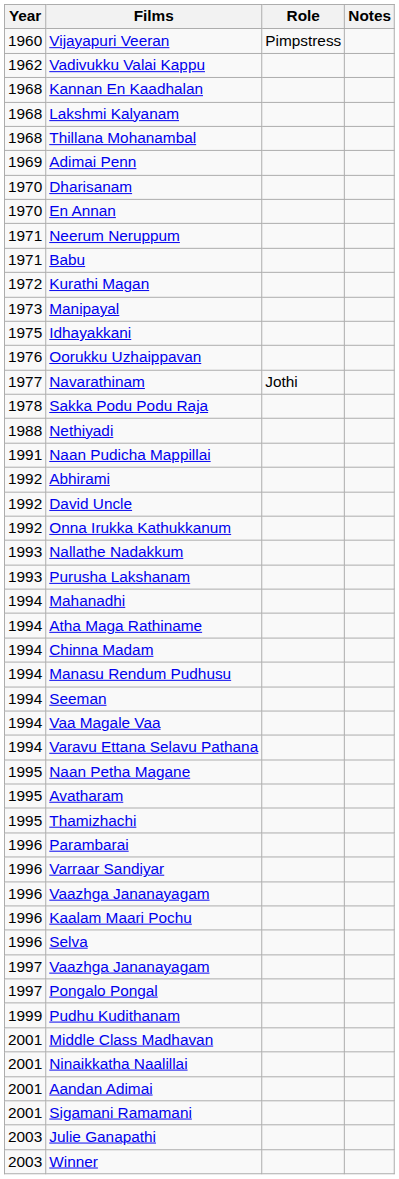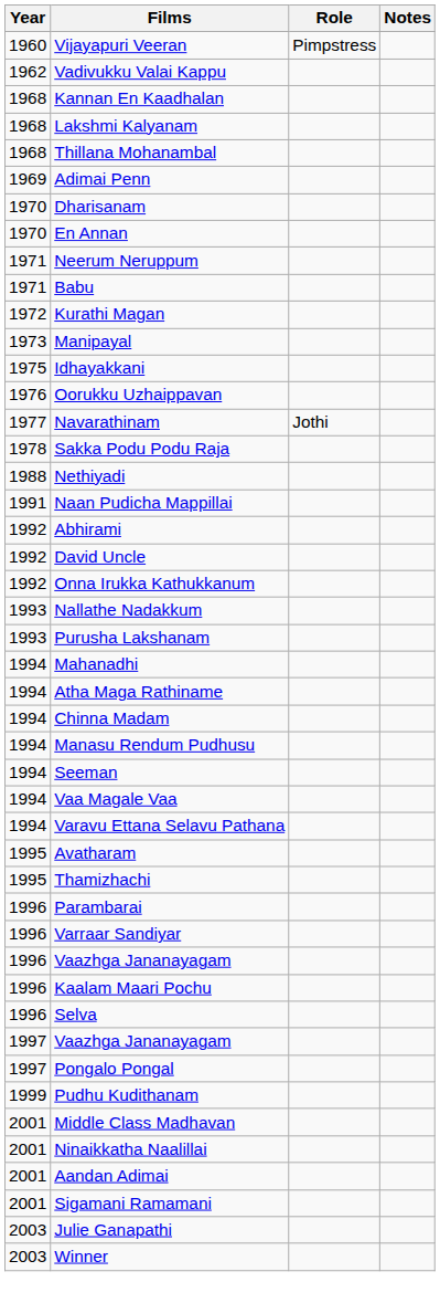 <table class="wikitable">
 <tr>
 <th>Year</th>
 <th>Films</th>
 <th>Role</th>
 <th>Notes</th>
 </tr>
 <tr>
 <td>1960</td>
 <td><a href='#'>Vijayapuri Veeran</a></td>
 <td>Pimpstress</td>
 <td></td>
 </tr>
 <tr>
 <td>1962</td>
 <td><a href='#'>Vadivukku Valai Kappu</a></td>
 <td></td>
 <td></td>
 </tr>
 <tr>
 <td>1968</td>
 <td><a href='#'>Kannan En Kaadhalan</a></td>
 <td></td>
 <td></td>
 </tr>
 <tr>
 <td>1968</td>
 <td><a href='#'>Lakshmi Kalyanam</a></td>
 <td></td>
 <td></td>
 </tr>
 <tr>
 <td>1968</td>
 <td><a href='#'>Thillana Mohanambal</a></td>
 <td></td>
 <td></td>
 </tr>
 <tr>
 <td>1969</td>
 <td><a href='#'>Adimai Penn</a></td>
 <td></td>
 <td></td>
 </tr>
 <tr>
 <td>1970</td>
 <td><a href='#'>Dharisanam</a></td>
 <td></td>
 <td></td>
 </tr>
 <tr>
 <td>1970</td>
 <td><a href='#'>En Annan</a></td>
 <td></td>
 <td></td>
 </tr>
 <tr>
 <td>1971</td>
 <td><a href='#'>Neerum Neruppum</a></td>
 <td></td>
 <td></td>
 </tr>
 <tr>
 <td>1971</td>
 <td><a href='#'>Babu</a></td>
 <td></td>
 <td></td>
 </tr>
 <tr>
 <td>1972</td>
 <td><a href='#'>Kurathi Magan</a></td>
 <td></td>
 <td></td>
 </tr>
 <tr>
 <td>1973</td>
 <td><a href='#'>Manipayal</a></td>
 <td></td>
 <td></td>
 </tr>
 <tr>
 <td>1975</td>
 <td><a href='#'>Idhayakkani</a></td>
 <td></td>
 <td></td>
 </tr>
 <tr>
 <td>1976</td>
 <td><a href='#'>Oorukku Uzhaippavan</a></td>
 <td></td>
 <td></td>
 </tr>
 <tr>
 <td>1977</td>
 <td><a href='#'>Navarathinam</a></td>
 <td>Jothi</td>
 <td></td>
 </tr>
 <tr>
 <td>1978</td>
 <td><a href='#'>Sakka Podu Podu Raja</a></td>
 <td></td>
 <td></td>
 </tr>
 <tr>
 <td>1988</td>
 <td><a href='#'>Nethiyadi</a></td>
 <td></td>
 <td></td>
 </tr>
 <tr>
 <td>1991</td>
 <td><a href='#'>Naan Pudicha Mappillai</a></td>
 <td></td>
 <td></td>
 </tr>
 <tr>
 <td>1992</td>
 <td><a href='#'>Abhirami</a></td>
 <td></td>
 <td></td>
 </tr>
 <tr>
 <td>1992</td>
 <td><a href='#'>David Uncle</a></td>
 <td></td>
 <td></td>
 </tr>
 <tr>
 <td>1992</td>
 <td><a href='#'>Onna Irukka Kathukkanum</a></td>
 <td></td>
 <td></td>
 </tr>
 <tr>
 <td>1993</td>
 <td><a href='#'>Nallathe Nadakkum</a></td>
 <td></td>
 <td></td>
 </tr>
 <tr>
 <td>1993</td>
 <td><a href='#'>Purusha Lakshanam</a></td>
 <td></td>
 <td></td>
 </tr>
 <tr>
 <td>1994</td>
 <td><a href='#'>Mahanadhi</a></td>
 <td></td>
 <td></td>
 </tr>
 <tr>
 <td>1994</td>
 <td><a href='#'>Atha Maga Rathiname</a></td>
 <td></td>
 <td></td>
 </tr>
 <tr>
 <td>1994</td>
 <td><a href='#'>Chinna Madam</a></td>
 <td></td>
 <td></td>
 </tr>
 <tr>
 <td>1994</td>
 <td><a href='#'>Manasu Rendum Pudhusu</a></td>
 <td></td>
 <td></td>
 </tr>
 <tr>
 <td>1994</td>
 <td><a href='#'>Seeman</a></td>
 <td></td>
 <td></td>
 </tr>
 <tr>
 <td>1994</td>
 <td><a href='#'>Vaa Magale Vaa</a></td>
 <td></td>
 <td></td>
 </tr>
 <tr>
 <td>1994</td>
 <td><a href='#'>Varavu Ettana Selavu Pathana</a></td>
 <td></td>
 <td></td>
 </tr>
 <tr>
 <td>1995</td>
-<td><a href='#'>Naan Petha Magane</a></td>
-<td></td>
-<td></td>
-</tr>
-<tr>
-<td>1995</td>
 <td><a href='#'>Avatharam</a></td>
 <td></td>
 <td></td>
 </tr>
 <tr>
 <td>1995</td>
 <td><a href='#'>Thamizhachi</a></td>
 <td></td>
 <td></td>
 </tr>
 <tr>
 <td>1996</td>
 <td><a href='#'>Parambarai</a></td>
 <td></td>
 <td></td>
 </tr>
 <tr>
 <td>1996</td>
 <td><a href='#'>Varraar Sandiyar</a></td>
 <td></td>
 <td></td>
 </tr>
 <tr>
 <td>1996</td>
 <td><a href='#'>Vaazhga Jananayagam</a></td>
 <td></td>
 <td></td>
 </tr>
 <tr>
 <td>1996</td>
 <td><a href='#'>Kaalam Maari Pochu</a></td>
 <td></td>
 <td></td>
 </tr>
 <tr>
 <td>1996</td>
 <td><a href='#'>Selva</a></td>
 <td></td>
 <td></td>
 </tr>
 <tr>
 <td>1997</td>
 <td><a href='#'>Vaazhga Jananayagam</a></td>
 <td></td>
 <td></td>
 </tr>
 <tr>
 <td>1997</td>
 <td><a href='#'>Pongalo Pongal</a></td>
 <td></td>
 <td></td>
 </tr>
 <tr>
 <td>1999</td>
 <td><a href='#'>Pudhu Kudithanam</a></td>
 <td></td>
 <td></td>
 </tr>
 <tr>
 <td>2001</td>
 <td><a href='#'>Middle Class Madhavan</a></td>
 <td></td>
 <td></td>
 </tr>
 <tr>
 <td>2001</td>
 <td><a href='#'>Ninaikkatha Naalillai</a></td>
 <td></td>
 <td></td>
 </tr>
 <tr>
 <td>2001</td>
 <td><a href='#'>Aandan Adimai</a></td>
 <td></td>
 <td></td>
 </tr>
 <tr>
 <td>2001</td>
 <td><a href='#'>Sigamani Ramamani</a></td>
 <td></td>
 <td></td>
 </tr>
 <tr>
 <td>2003</td>
 <td><a href='#'>Julie Ganapathi</a></td>
 <td></td>
 <td></td>
 </tr>
 <tr>
 <td>2003</td>
 <td><a href='#'>Winner</a></td>
 <td></td>
 <td></td>
 </tr>
 </table>
